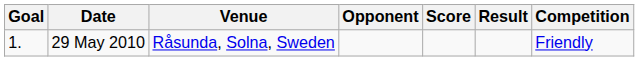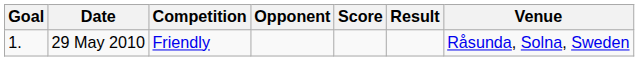 <table class="wikitable">
 <tr>
 <th>Goal</th>
 <th>Date</th>
-<th>Venue</th>
+<th>Competition</th>
 <th>Opponent</th>
 <th>Score</th>
 <th>Result</th>
-<th>Competition</th>
+<th>Venue</th>
 </tr>
 <tr>
 <td>1.</td>
 <td>29 May 2010</td>
-<td><a href='#'>Råsunda</a>, <a href='#'>Solna</a>, <a href='#'>Sweden</a></td>
+<td><a href='#'>Friendly</a></td>
 <td></td>
 <td></td>
 <td></td>
-<td><a href='#'>Friendly</a></td>
+<td><a href='#'>Råsunda</a>, <a href='#'>Solna</a>, <a href='#'>Sweden</a></td>
 </tr>
 </table>
